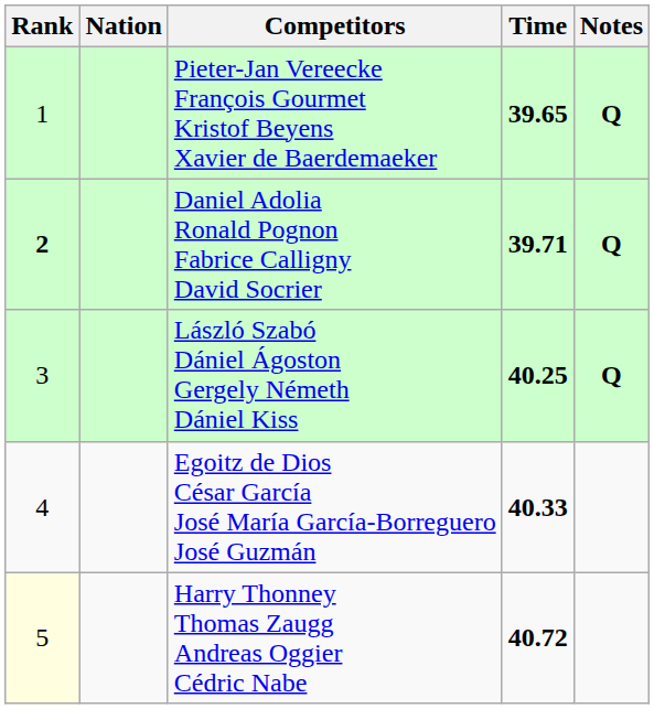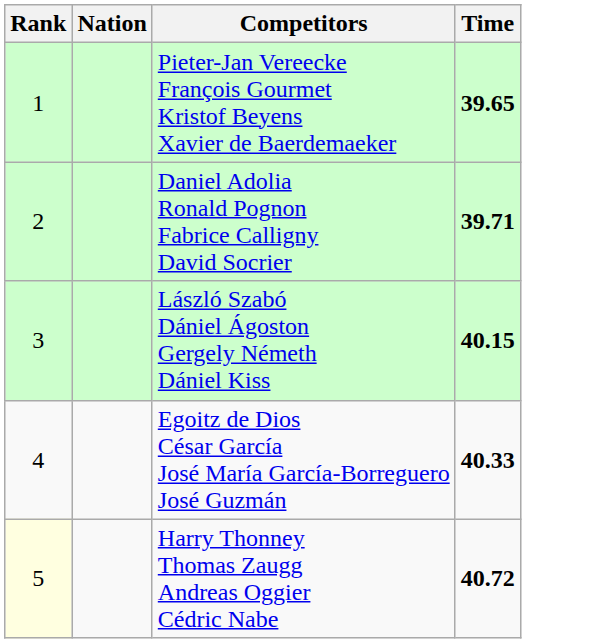 <table class="wikitable sortable" style="text-align:center">
 <tr>
 <th>Rank</th>
 <th>Nation</th>
 <th>Competitors</th>
 <th>Time</th>
-<th>Notes</th>
 </tr>
 <tr bgcolor=ccffcc>
 <td>1</td>
 <td align=left></td>
 <td align=left><a href='#'>Pieter-Jan Vereecke</a><br><a href='#'>François Gourmet</a><br><a href='#'>Kristof Beyens</a><br><a href='#'>Xavier de Baerdemaeker</a></td>
 <td><strong>39.65</strong></td>
-<td><strong>Q</strong></td>
 </tr>
 <tr bgcolor=ccffcc>
-<td><strong>2</strong></td>
+<td>2</td>
 <td align=left></td>
 <td align=left><a href='#'>Daniel Adolia</a><br><a href='#'>Ronald Pognon</a><br><a href='#'>Fabrice Calligny</a><br><a href='#'>David Socrier</a></td>
 <td><strong>39.71</strong></td>
-<td><strong>Q</strong></td>
 </tr>
 <tr bgcolor=ccffcc>
 <td>3</td>
 <td align=left></td>
 <td align=left><a href='#'>László Szabó</a><br><a href='#'>Dániel Ágoston</a><br><a href='#'>Gergely Németh</a><br><a href='#'>Dániel Kiss</a></td>
-<td><strong>40.25</strong></td>
-<td><strong>Q</strong></td>
+<td><strong>40.15</strong></td>
 </tr>
 <tr>
 <td>4</td>
 <td align=left></td>
 <td align=left><a href='#'>Egoitz de Dios</a><br><a href='#'>César García</a><br><a href='#'>José María García-Borreguero</a><br><a href='#'>José Guzmán</a></td>
 <td><strong>40.33</strong></td>
-<td></td>
 </tr>
 <tr>
 <td style="background: lightyellow;">5</td>
 <td align=left></td>
 <td align=left><a href='#'>Harry Thonney</a><br><a href='#'>Thomas Zaugg</a><br><a href='#'>Andreas Oggier</a><br><a href='#'>Cédric Nabe</a></td>
 <td><strong>40.72</strong></td>
-<td></td>
 </tr>
 </table>
